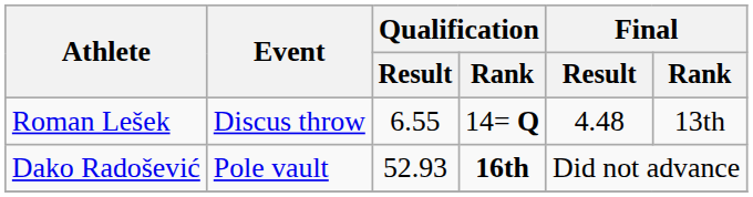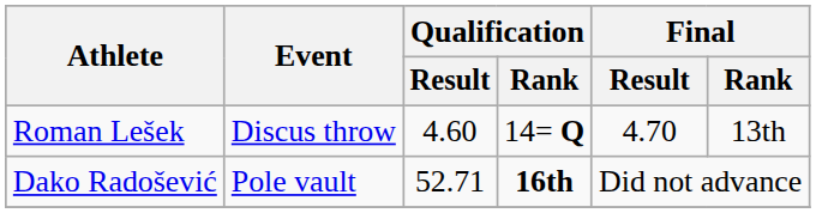 <table class=wikitable style=font-size:95%;text-align:center>
 <tr>
 <th rowspan=2>Athlete</th>
 <th rowspan=2>Event</th>
 <th colspan=2>Qualification</th>
 <th colspan=2>Final</th>
 </tr>
 <tr style=font-size:95%>
 <th>Result</th>
 <th>Rank</th>
 <th>Result</th>
 <th>Rank</th>
 </tr>
 <tr>
 <td align=left><a href='#'>Roman Lešek</a></td>
 <td align=left rowspan=1><a href='#'>Discus throw</a></td>
-<td>6.55</td>
+<td>4.60</td>
 <td>14= <strong>Q</strong></td>
-<td>4.48</td>
+<td>4.70</td>
 <td>13th</td>
 </tr>
 <tr>
 <td align=left><a href='#'>Dako Radošević</a></td>
 <td align=left rowspan=1><a href='#'>Pole vault</a></td>
-<td>52.93</td>
+<td>52.71</td>
 <td><strong>16th</strong></td>
 <td colspan=2>Did not advance</td>
 </tr>
 <tr>
 </tr>
 </table>
